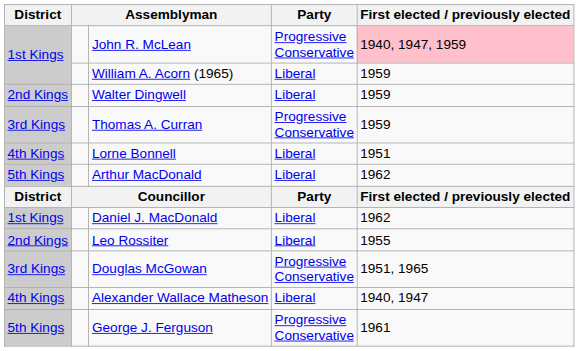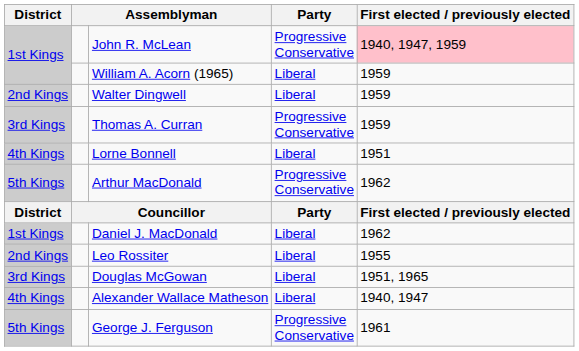 <table class="wikitable sortable">
 <tr>
 <th>District</th>
 <th colspan="2">Assemblyman</th>
 <th>Party</th>
 <th>First elected / previously elected</th>
 </tr>
 <tr>
 <td rowspan=2  bgcolor="CCCCCC"><a href='#'>1st Kings</a></td>
 <td>   </td>
 <td><a href='#'>John R. McLean</a></td>
 <td><a href='#'>Progressive <br> Conservative</a></td>
 <td style="background: pink;">1940, 1947, 1959</td>
 </tr>
 <tr>
 <td> </td>
 <td><a href='#'>William A. Acorn</a> (1965)</td>
 <td><a href='#'>Liberal</a></td>
 <td>1959</td>
 </tr>
 <tr>
 <td bgcolor="CCCCCC"><a href='#'>2nd Kings</a></td>
 <td>   </td>
 <td><a href='#'>Walter Dingwell</a></td>
 <td><a href='#'>Liberal</a></td>
 <td>1959</td>
 </tr>
 <tr>
 <td bgcolor="CCCCCC"><a href='#'>3rd Kings</a></td>
 <td>   </td>
 <td><a href='#'>Thomas A. Curran</a></td>
 <td><a href='#'>Progressive <br> Conservative</a></td>
 <td>1959</td>
 </tr>
 <tr>
 <td bgcolor="CCCCCC"><a href='#'>4th Kings</a></td>
 <td>   </td>
 <td><a href='#'>Lorne Bonnell</a></td>
 <td><a href='#'>Liberal</a></td>
 <td>1951</td>
 </tr>
 <tr>
 <td bgcolor="CCCCCC"><a href='#'>5th Kings</a></td>
 <td>   </td>
 <td><a href='#'>Arthur MacDonald</a></td>
-<td><a href='#'>Liberal</a></td>
+<td><a href='#'>Progressive <br> Conservative</a></td>
 <td>1962</td>
 </tr>
 <tr>
 <th>District</th>
 <th colspan="2">Councillor</th>
 <th>Party</th>
 <th>First elected / previously elected</th>
 </tr>
 <tr>
 <td bgcolor="CCCCCC"><a href='#'>1st Kings</a></td>
 <td>   </td>
 <td><a href='#'>Daniel J. MacDonald</a></td>
 <td><a href='#'>Liberal</a></td>
 <td>1962</td>
 </tr>
 <tr>
 <td bgcolor="CCCCCC"><a href='#'>2nd Kings</a></td>
 <td>   </td>
 <td><a href='#'>Leo Rossiter</a></td>
 <td><a href='#'>Liberal</a></td>
 <td>1955</td>
 </tr>
 <tr>
 <td bgcolor="CCCCCC"><a href='#'>3rd Kings</a></td>
 <td>   </td>
 <td><a href='#'>Douglas McGowan</a></td>
-<td><a href='#'>Progressive <br> Conservative</a></td>
+<td><a href='#'>Liberal</a></td>
 <td>1951, 1965</td>
 </tr>
 <tr>
 <td bgcolor="CCCCCC"><a href='#'>4th Kings</a></td>
 <td>   </td>
 <td><a href='#'>Alexander Wallace Matheson</a></td>
 <td><a href='#'>Liberal</a></td>
 <td>1940, 1947</td>
 </tr>
 <tr>
 <td bgcolor="CCCCCC"><a href='#'>5th Kings</a></td>
 <td>   </td>
 <td><a href='#'>George J. Ferguson</a></td>
 <td><a href='#'>Progressive <br> Conservative</a></td>
 <td>1961</td>
 </tr>
 </table>
